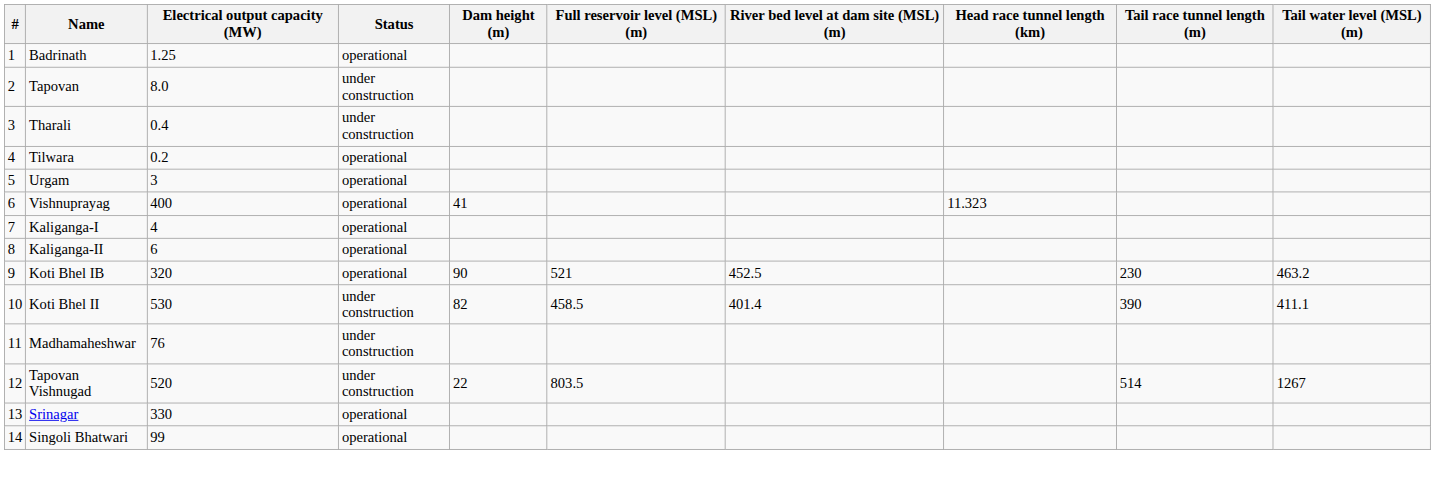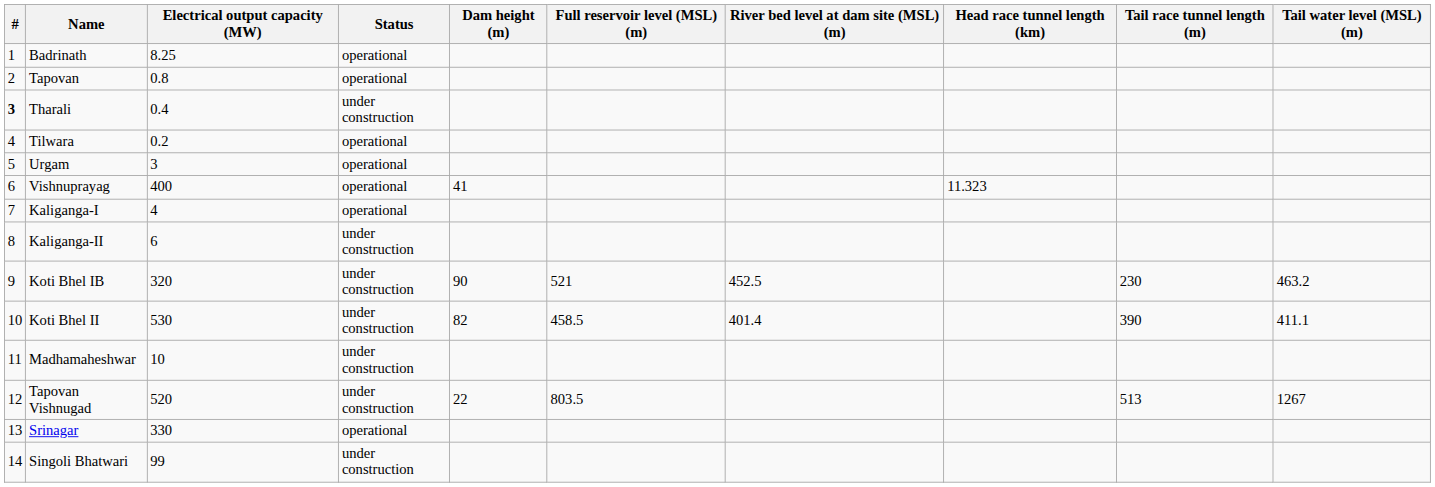 <table class="wikitable">
 <tr>
 <th><strong>#</strong></th>
 <th><strong>Name</strong></th>
 <th><strong>Electrical output capacity (MW)</strong></th>
 <th><strong>Status</strong></th>
 <th><strong>Dam height (m)</strong></th>
 <th><strong>Full reservoir level (MSL) (m)</strong></th>
 <th><strong>River bed level at dam site (MSL) (m)</strong></th>
 <th><strong>Head race tunnel length (km)</strong></th>
 <th><strong>Tail race tunnel length (m)</strong></th>
 <th><strong>Tail water level (MSL) (m)</strong></th>
 </tr>
 <tr>
 <td>1</td>
 <td>Badrinath</td>
-<td>1.25</td>
+<td>8.25</td>
 <td>operational</td>
 <td></td>
 <td></td>
 <td></td>
 <td></td>
 <td></td>
 <td></td>
 </tr>
 <tr>
 <td>2</td>
 <td>Tapovan</td>
-<td>8.0</td>
-<td>under construction</td>
+<td>0.8</td>
+<td>operational</td>
 <td></td>
 <td></td>
 <td></td>
 <td></td>
 <td></td>
 <td></td>
 </tr>
 <tr>
-<td>3</td>
+<td><strong>3</strong></td>
 <td>Tharali</td>
 <td>0.4</td>
 <td>under construction</td>
 <td></td>
 <td></td>
 <td></td>
 <td></td>
 <td></td>
 <td></td>
 </tr>
 <tr>
 <td>4</td>
 <td>Tilwara</td>
 <td>0.2</td>
 <td>operational</td>
 <td></td>
 <td></td>
 <td></td>
 <td></td>
 <td></td>
 <td></td>
 </tr>
 <tr>
 <td>5</td>
 <td>Urgam</td>
 <td>3</td>
 <td>operational</td>
 <td></td>
 <td></td>
 <td></td>
 <td></td>
 <td></td>
 <td></td>
 </tr>
 <tr>
 <td>6</td>
 <td>Vishnuprayag</td>
 <td>400</td>
 <td>operational</td>
 <td>41</td>
 <td></td>
 <td></td>
 <td>11.323</td>
 <td></td>
 <td></td>
 </tr>
 <tr>
 <td>7</td>
 <td>Kaliganga-I</td>
 <td>4</td>
 <td>operational</td>
 <td></td>
 <td></td>
 <td></td>
 <td></td>
 <td></td>
 <td></td>
 </tr>
 <tr>
 <td>8</td>
 <td>Kaliganga-II</td>
 <td>6</td>
-<td>operational</td>
+<td>under construction</td>
 <td></td>
 <td></td>
 <td></td>
 <td></td>
 <td></td>
 <td></td>
 </tr>
 <tr>
 <td>9</td>
 <td>Koti Bhel IB</td>
 <td>320</td>
-<td>operational</td>
+<td>under construction</td>
 <td>90</td>
 <td>521</td>
 <td>452.5</td>
 <td></td>
 <td>230</td>
 <td>463.2</td>
 </tr>
 <tr>
 <td>10</td>
 <td>Koti Bhel II</td>
 <td>530</td>
 <td>under construction</td>
 <td>82</td>
 <td>458.5</td>
 <td>401.4</td>
 <td></td>
 <td>390</td>
 <td>411.1</td>
 </tr>
 <tr>
 <td>11</td>
 <td>Madhamaheshwar</td>
-<td>76</td>
+<td>10</td>
 <td>under construction</td>
 <td></td>
 <td></td>
 <td></td>
 <td></td>
 <td></td>
 <td></td>
 </tr>
 <tr>
 <td>12</td>
 <td>Tapovan Vishnugad</td>
 <td>520</td>
 <td>under construction</td>
 <td>22</td>
 <td>803.5</td>
 <td></td>
 <td></td>
-<td>514</td>
+<td>513</td>
 <td>1267</td>
 </tr>
 <tr>
 <td>13</td>
 <td><a href='#'>Srinagar</a></td>
 <td>330</td>
 <td>operational</td>
 <td></td>
 <td></td>
 <td></td>
 <td></td>
 <td></td>
 <td></td>
 </tr>
 <tr>
 <td>14</td>
 <td>Singoli Bhatwari</td>
 <td>99</td>
-<td>operational</td>
+<td>under construction</td>
 <td></td>
 <td></td>
 <td></td>
 <td></td>
 <td></td>
 <td></td>
 </tr>
 </table>
